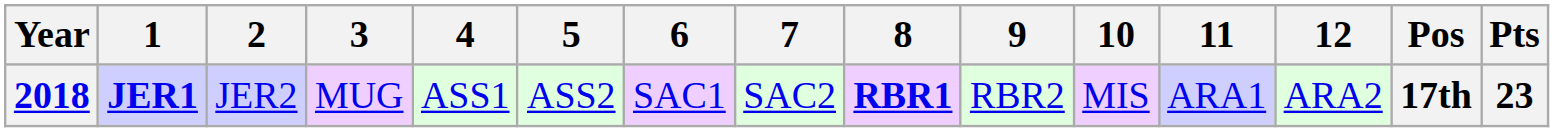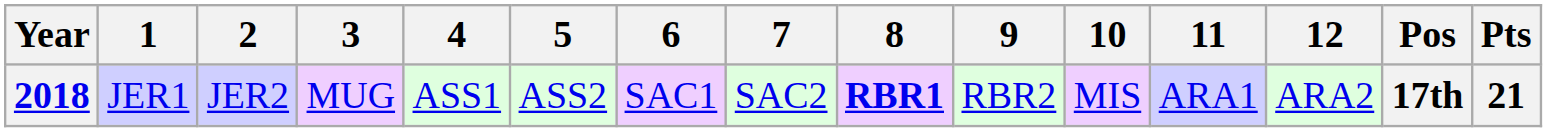 <table class="wikitable" style="text-align:center">
 <tr>
 <th>Year</th>
 <th>1</th>
 <th>2</th>
 <th>3</th>
 <th>4</th>
 <th>5</th>
 <th>6</th>
 <th>7</th>
 <th>8</th>
 <th>9</th>
 <th>10</th>
 <th>11</th>
 <th>12</th>
 <th>Pos</th>
 <th>Pts</th>
 </tr>
 <tr>
 <th><a href='#'>2018</a></th>
-<td style="background:#cfcfff;"><strong><a href='#'>JER1</a><br></strong></td>
+<td style="background:#cfcfff;"><a href='#'>JER1</a><br></td>
 <td style="background:#cfcfff;"><a href='#'>JER2</a><br></td>
 <td style="background:#efcfff;"><a href='#'>MUG</a><br></td>
 <td style="background:#dfffdf;"><a href='#'>ASS1</a><br></td>
 <td style="background:#dfffdf;"><a href='#'>ASS2</a><br></td>
 <td style="background:#efcfff;"><a href='#'>SAC1</a><br></td>
 <td style="background:#dfffdf;"><a href='#'>SAC2</a><br></td>
 <td style="background:#efcfff;"><strong><a href='#'>RBR1</a><br></strong></td>
 <td style="background:#dfffdf;"><a href='#'>RBR2</a><br></td>
 <td style="background:#efcfff;"><a href='#'>MIS</a><br></td>
 <td style="background:#cfcfff;"><a href='#'>ARA1</a><br></td>
 <td style="background:#dfffdf;"><a href='#'>ARA2</a><br></td>
 <th>17th</th>
-<th>23</th>
+<th>21</th>
 </tr>
 </table>
